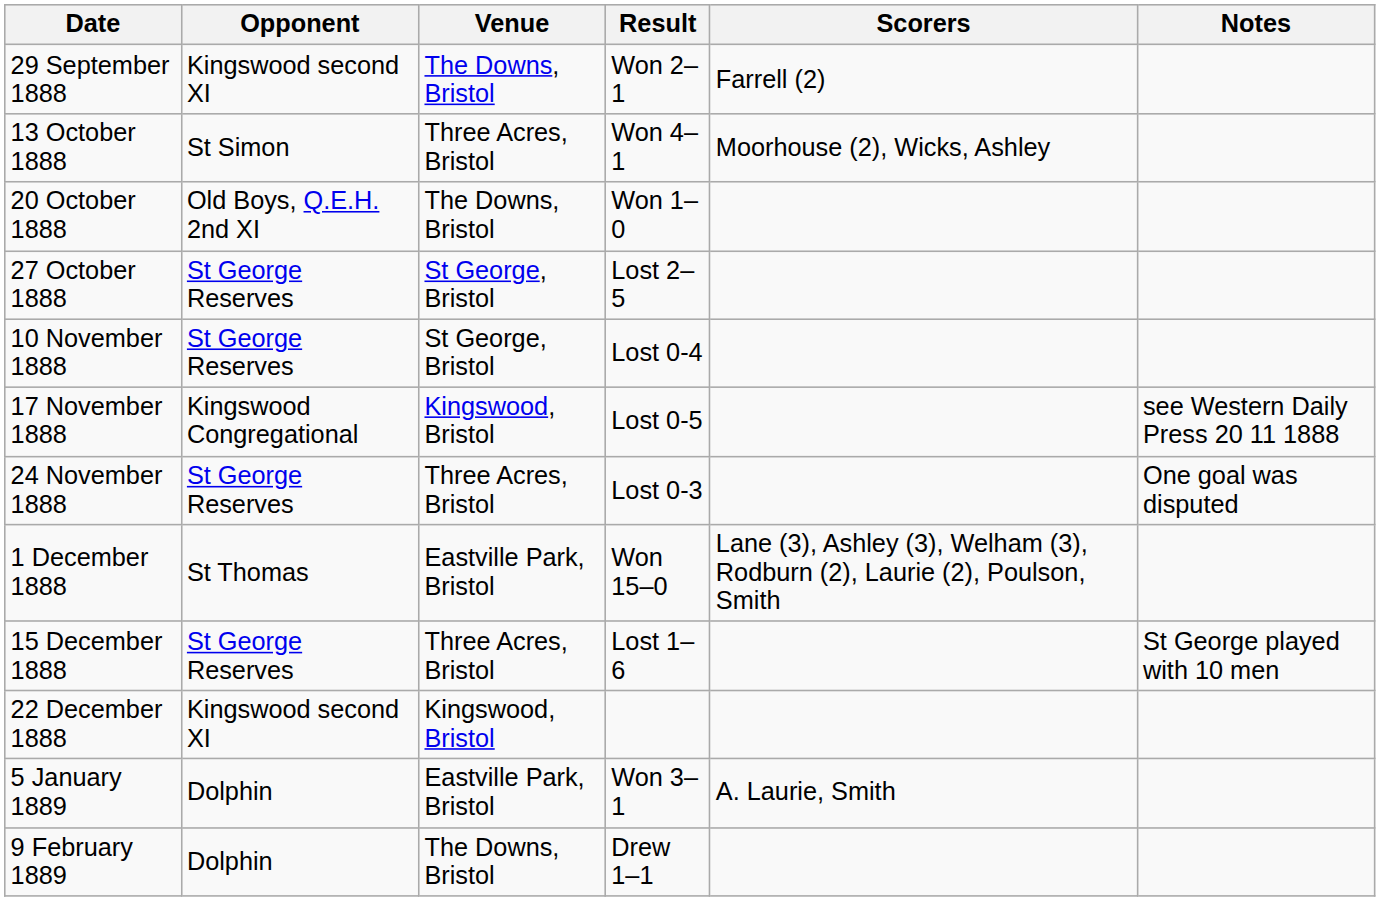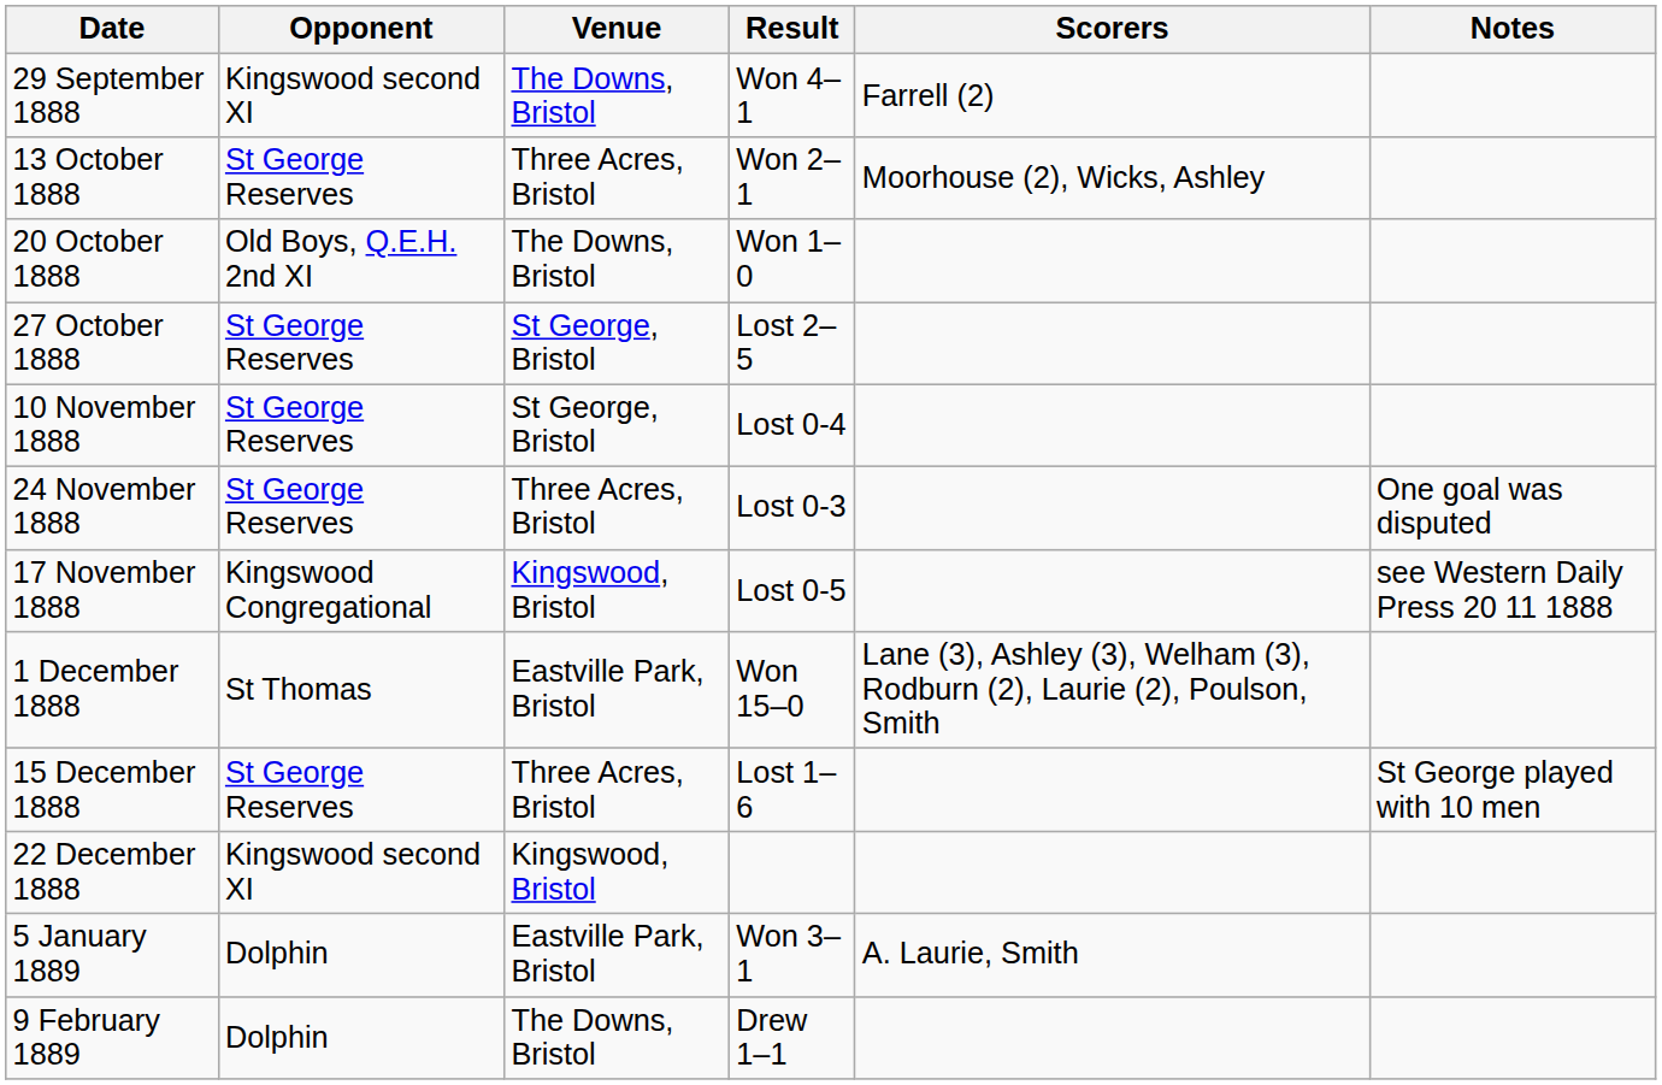 <table class="wikitable">
 <tr>
 <th>Date</th>
 <th>Opponent</th>
 <th>Venue</th>
 <th>Result</th>
 <th>Scorers</th>
 <th>Notes</th>
 </tr>
 <tr>
 <td>29 September 1888</td>
 <td>Kingswood second XI</td>
 <td><a href='#'>The Downs</a>, <a href='#'>Bristol</a></td>
-<td>Won 2–1</td>
+<td>Won 4–1</td>
 <td>Farrell (2)</td>
 <td></td>
 </tr>
 <tr>
 <td>13 October 1888</td>
-<td>St Simon</td>
+<td><a href='#'>St George</a> Reserves</td>
 <td>Three Acres, Bristol</td>
-<td>Won 4–1</td>
+<td>Won 2–1</td>
 <td>Moorhouse (2), Wicks, Ashley</td>
 <td></td>
 </tr>
 <tr>
 <td>20 October 1888</td>
 <td>Old Boys, <a href='#'>Q.E.H.</a> 2nd XI</td>
 <td>The Downs, Bristol</td>
 <td>Won 1–0</td>
 <td></td>
 <td></td>
 </tr>
 <tr>
 <td>27 October 1888</td>
 <td><a href='#'>St George</a> Reserves</td>
 <td><a href='#'>St George</a>, Bristol</td>
 <td>Lost 2–5</td>
 <td></td>
 <td></td>
 </tr>
 <tr>
 <td>10 November 1888</td>
 <td><a href='#'>St George</a> Reserves</td>
 <td>St George, Bristol</td>
 <td>Lost 0-4</td>
 <td></td>
 <td></td>
 </tr>
 <tr>
+<td>24 November 1888</td>
+<td><a href='#'>St George</a> Reserves</td>
+<td>Three Acres, Bristol</td>
+<td>Lost 0-3</td>
+<td></td>
+<td>One goal was disputed</td>
+</tr>
+<tr>
 <td>17 November 1888</td>
 <td>Kingswood Congregational</td>
 <td><a href='#'>Kingswood</a>, Bristol</td>
 <td>Lost 0-5</td>
 <td></td>
 <td>see Western Daily Press 20 11 1888 </td>
-</tr>
-<tr>
-<td>24 November 1888</td>
-<td><a href='#'>St George</a> Reserves</td>
-<td>Three Acres, Bristol</td>
-<td>Lost 0-3</td>
-<td></td>
-<td>One goal was disputed</td>
 </tr>
 <tr>
 <td>1 December 1888</td>
 <td>St Thomas</td>
 <td>Eastville Park, Bristol</td>
 <td>Won 15–0</td>
 <td>Lane (3), Ashley (3), Welham (3), Rodburn (2), Laurie (2), Poulson, Smith</td>
 <td></td>
 </tr>
 <tr>
 <td>15 December 1888</td>
 <td><a href='#'>St George</a> Reserves</td>
 <td>Three Acres, Bristol</td>
 <td>Lost 1–6</td>
 <td></td>
 <td>St George played with 10 men</td>
 </tr>
 <tr>
 <td>22 December 1888</td>
 <td>Kingswood second XI</td>
 <td>Kingswood, <a href='#'>Bristol</a></td>
 <td></td>
 <td></td>
 <td></td>
 </tr>
 <tr>
 <td>5 January 1889</td>
 <td>Dolphin</td>
 <td>Eastville Park, Bristol</td>
 <td>Won 3–1</td>
 <td>A. Laurie, Smith</td>
 <td></td>
 </tr>
 <tr>
 <td>9 February 1889</td>
 <td>Dolphin</td>
 <td>The Downs, Bristol</td>
 <td>Drew 1–1</td>
 <td></td>
 <td></td>
 </tr>
 </table>
